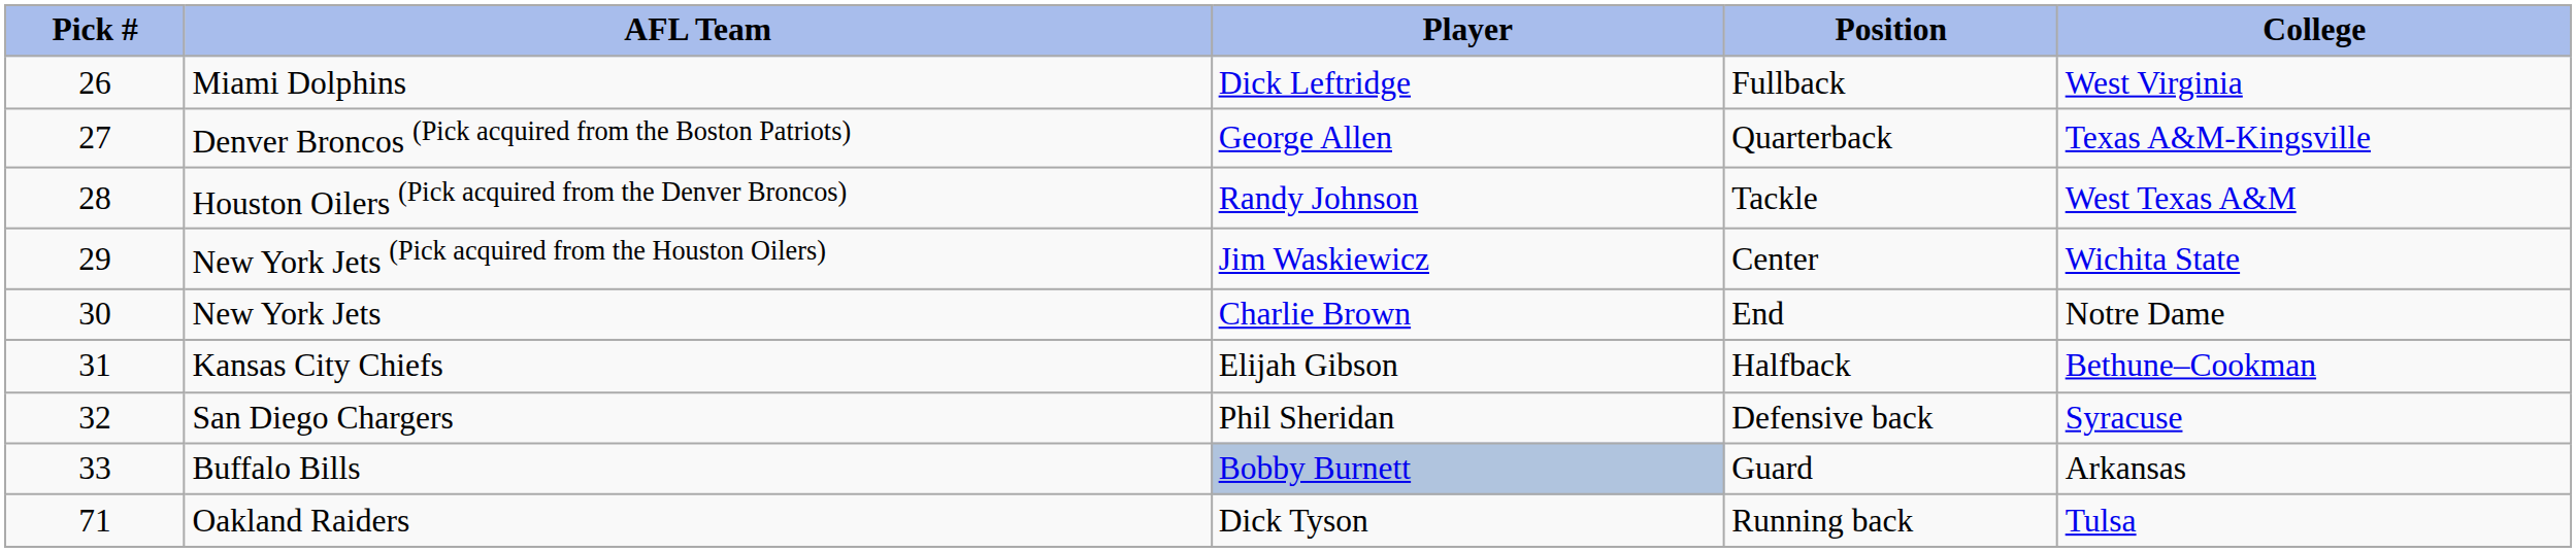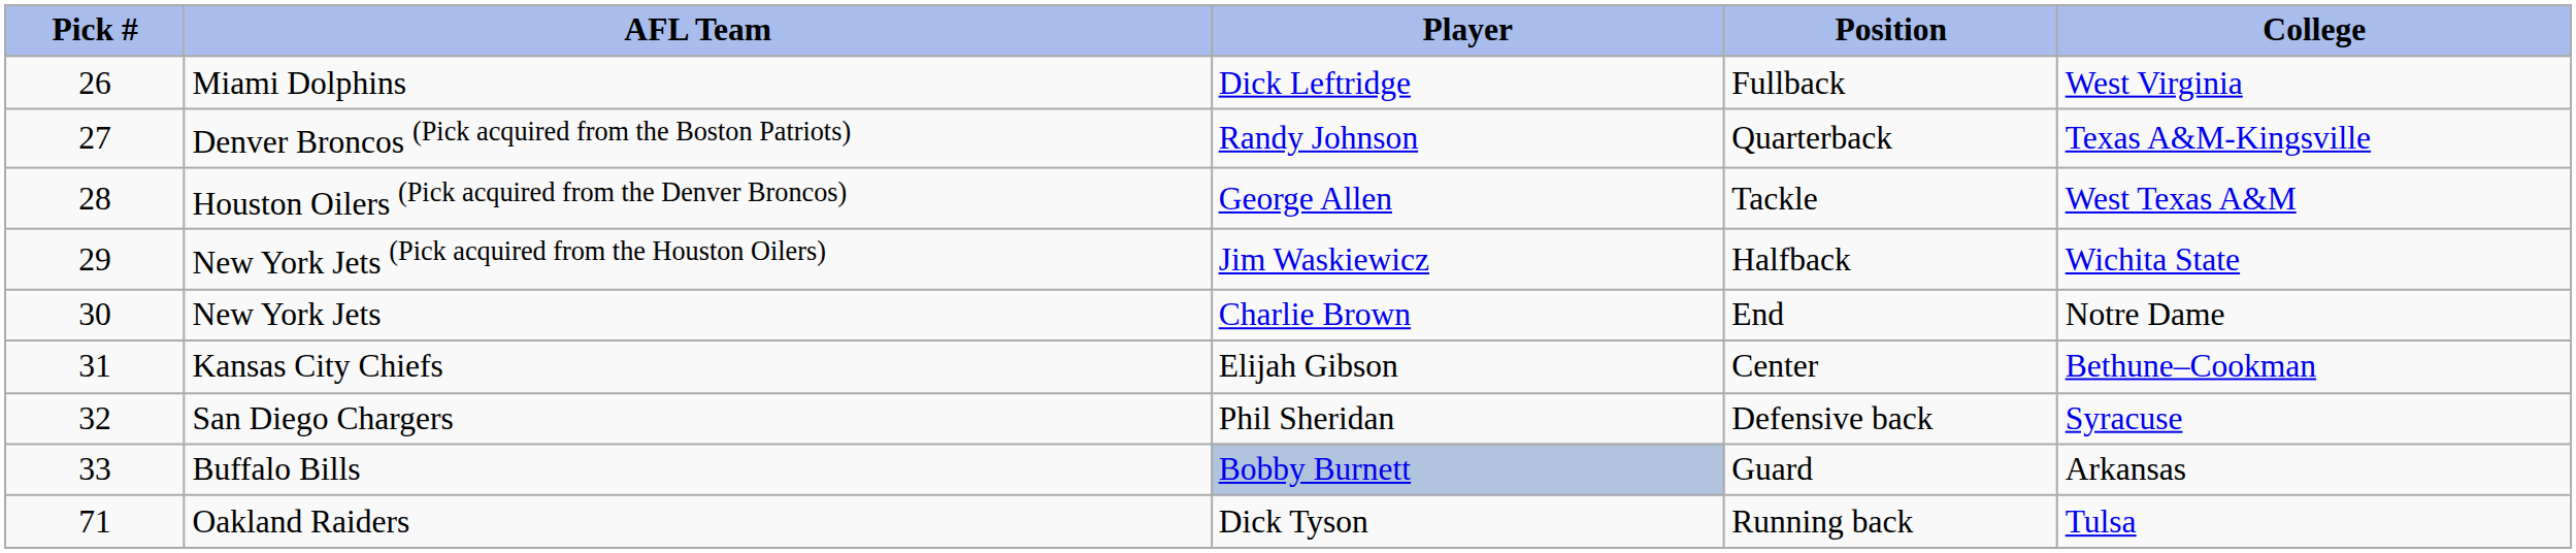 <table class="wikitable sortable sortable" style="width: 100%">
 <tr>
 <th style="background:#A8BDEC;" width=7%>Pick #</th>
 <th width=40% style="background:#A8BDEC;">AFL Team</th>
 <th width=20% style="background:#A8BDEC;">Player</th>
 <th width=13% style="background:#A8BDEC;">Position</th>
 <th style="background:#A8BDEC;">College</th>
 </tr>
 <tr>
 <td align=center>26</td>
 <td>Miami Dolphins</td>
 <td><a href='#'>Dick Leftridge</a></td>
 <td>Fullback</td>
 <td><a href='#'>West Virginia</a></td>
 </tr>
 <tr>
 <td align=center>27</td>
 <td>Denver Broncos <sup>(Pick acquired from the Boston Patriots)</sup></td>
-<td><a href='#'>George Allen</a></td>
+<td><a href='#'>Randy Johnson</a></td>
 <td>Quarterback</td>
 <td><a href='#'>Texas A&M-Kingsville</a></td>
 </tr>
 <tr>
 <td align=center>28</td>
 <td>Houston Oilers <sup>(Pick acquired from the Denver Broncos)</sup></td>
-<td><a href='#'>Randy Johnson</a></td>
+<td><a href='#'>George Allen</a></td>
 <td>Tackle</td>
 <td><a href='#'>West Texas A&M</a></td>
 </tr>
 <tr>
 <td align=center>29</td>
 <td>New York Jets <sup>(Pick acquired from the Houston Oilers)</sup></td>
 <td><a href='#'>Jim Waskiewicz</a></td>
-<td>Center</td>
+<td>Halfback</td>
 <td><a href='#'>Wichita State</a></td>
 </tr>
 <tr>
 <td align=center>30</td>
 <td>New York Jets</td>
 <td><a href='#'>Charlie Brown</a></td>
 <td>End</td>
 <td>Notre Dame</td>
 </tr>
 <tr>
 <td align=center>31</td>
 <td>Kansas City Chiefs</td>
 <td>Elijah Gibson</td>
-<td>Halfback</td>
+<td>Center</td>
 <td><a href='#'>Bethune–Cookman</a></td>
 </tr>
 <tr>
 <td align=center>32</td>
 <td>San Diego Chargers</td>
 <td>Phil Sheridan</td>
 <td>Defensive back</td>
 <td><a href='#'>Syracuse</a></td>
 </tr>
 <tr>
 <td align=center>33</td>
 <td>Buffalo Bills</td>
 <td bgcolor=lightsteelblue><a href='#'>Bobby Burnett</a></td>
 <td>Guard</td>
 <td>Arkansas</td>
 </tr>
 <tr>
 <td align=center>71</td>
 <td>Oakland Raiders</td>
 <td>Dick Tyson</td>
 <td>Running back</td>
 <td><a href='#'>Tulsa</a></td>
 </tr>
 <tr>
 </tr>
 </table>
